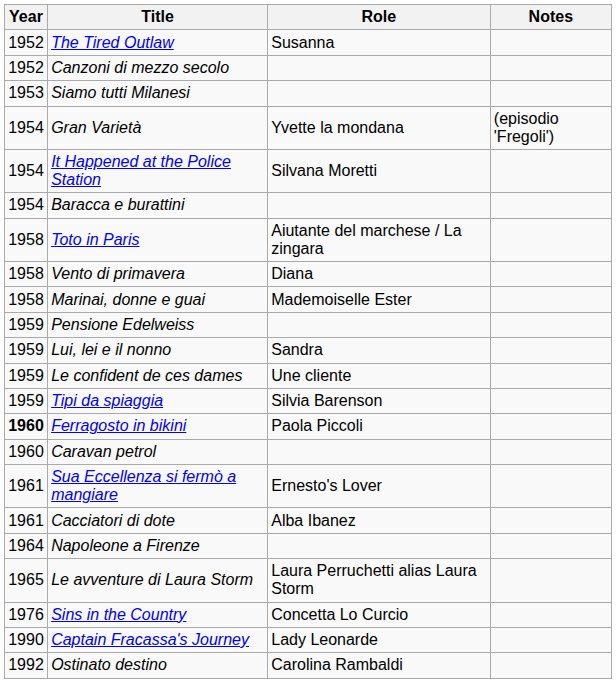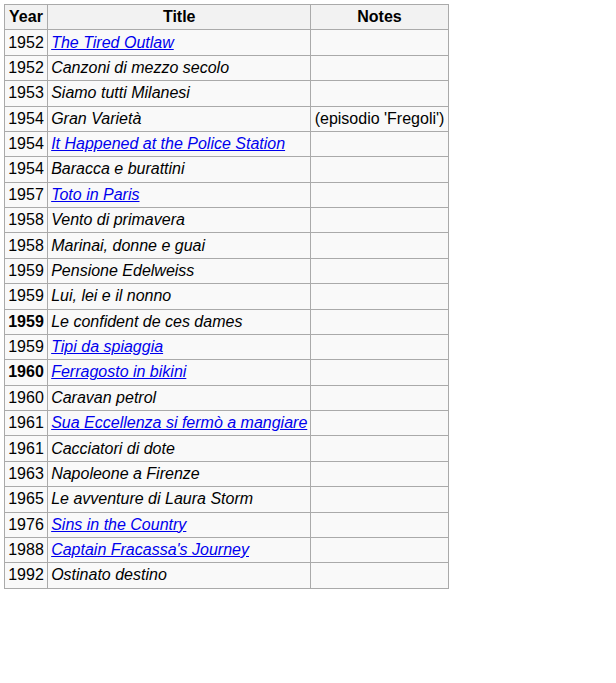 <table class="wikitable">
 <tr>
 <th>Year</th>
 <th>Title</th>
-<th>Role</th>
 <th>Notes</th>
 </tr>
 <tr>
 <td>1952</td>
 <td><em><a href='#'>The Tired Outlaw</a></em></td>
-<td>Susanna</td>
 <td></td>
 </tr>
 <tr>
 <td>1952</td>
 <td><em>Canzoni di mezzo secolo</em></td>
 <td></td>
-<td></td>
 </tr>
 <tr>
 <td>1953</td>
 <td><em>Siamo tutti Milanesi</em></td>
 <td></td>
-<td></td>
 </tr>
 <tr>
 <td>1954</td>
 <td><em>Gran Varietà</em></td>
-<td>Yvette la mondana</td>
 <td>(episodio 'Fregoli')</td>
 </tr>
 <tr>
 <td>1954</td>
 <td><em><a href='#'>It Happened at the Police Station</a></em></td>
-<td>Silvana Moretti</td>
 <td></td>
 </tr>
 <tr>
 <td>1954</td>
 <td><em>Baracca e burattini</em></td>
 <td></td>
-<td></td>
 </tr>
 <tr>
-<td>1958</td>
+<td>1957</td>
 <td><em><a href='#'>Toto in Paris</a></em></td>
-<td>Aiutante del marchese / La zingara</td>
 <td></td>
 </tr>
 <tr>
 <td>1958</td>
 <td><em>Vento di primavera</em></td>
-<td>Diana</td>
 <td></td>
 </tr>
 <tr>
 <td>1958</td>
 <td><em>Marinai, donne e guai</em></td>
-<td>Mademoiselle Ester</td>
 <td></td>
 </tr>
 <tr>
 <td>1959</td>
 <td><em>Pensione Edelweiss</em></td>
 <td></td>
-<td></td>
 </tr>
 <tr>
 <td>1959</td>
 <td><em>Lui, lei e il nonno</em></td>
-<td>Sandra</td>
 <td></td>
 </tr>
 <tr>
-<td>1959</td>
+<td><strong>1959</strong></td>
 <td><em>Le confident de ces dames</em></td>
-<td>Une cliente</td>
 <td></td>
 </tr>
 <tr>
 <td>1959</td>
 <td><em><a href='#'>Tipi da spiaggia</a></em></td>
-<td>Silvia Barenson</td>
 <td></td>
 </tr>
 <tr>
 <td><strong>1960</strong></td>
 <td><em><a href='#'>Ferragosto in bikini</a></em></td>
-<td>Paola Piccoli</td>
 <td></td>
 </tr>
 <tr>
 <td>1960</td>
 <td><em>Caravan petrol</em></td>
 <td></td>
-<td></td>
 </tr>
 <tr>
 <td>1961</td>
 <td><em><a href='#'>Sua Eccellenza si fermò a mangiare</a></em></td>
-<td>Ernesto's Lover</td>
 <td></td>
 </tr>
 <tr>
 <td>1961</td>
 <td><em>Cacciatori di dote</em></td>
-<td>Alba Ibanez</td>
 <td></td>
 </tr>
 <tr>
-<td>1964</td>
+<td>1963</td>
 <td><em>Napoleone a Firenze</em></td>
-<td></td>
 <td></td>
 </tr>
 <tr>
 <td>1965</td>
 <td><em>Le avventure di Laura Storm</em></td>
-<td>Laura Perruchetti alias Laura Storm</td>
 <td></td>
 </tr>
 <tr>
 <td>1976</td>
 <td><em><a href='#'>Sins in the Country</a></em></td>
-<td>Concetta Lo Curcio</td>
 <td></td>
 </tr>
 <tr>
-<td>1990</td>
+<td>1988</td>
 <td><em><a href='#'>Captain Fracassa's Journey</a></em></td>
-<td>Lady Leonarde</td>
 <td></td>
 </tr>
 <tr>
 <td>1992</td>
 <td><em>Ostinato destino</em></td>
-<td>Carolina Rambaldi</td>
 <td></td>
 </tr>
 </table>
